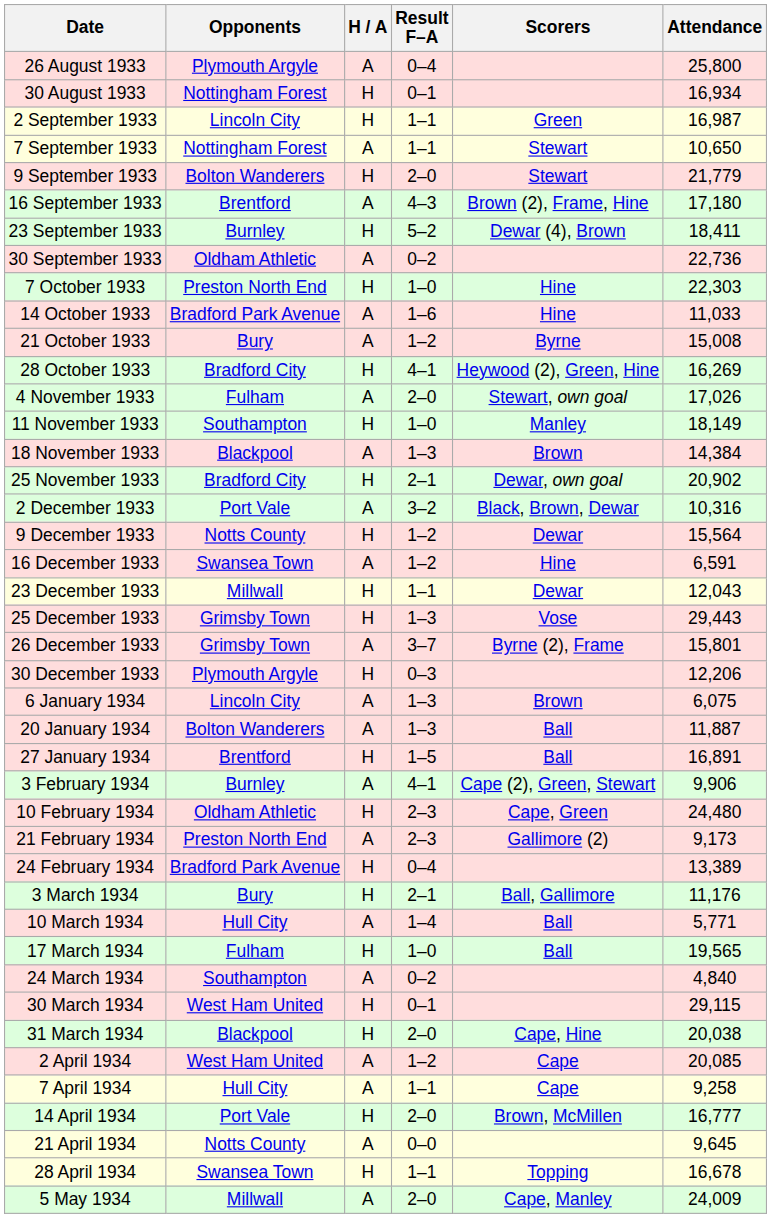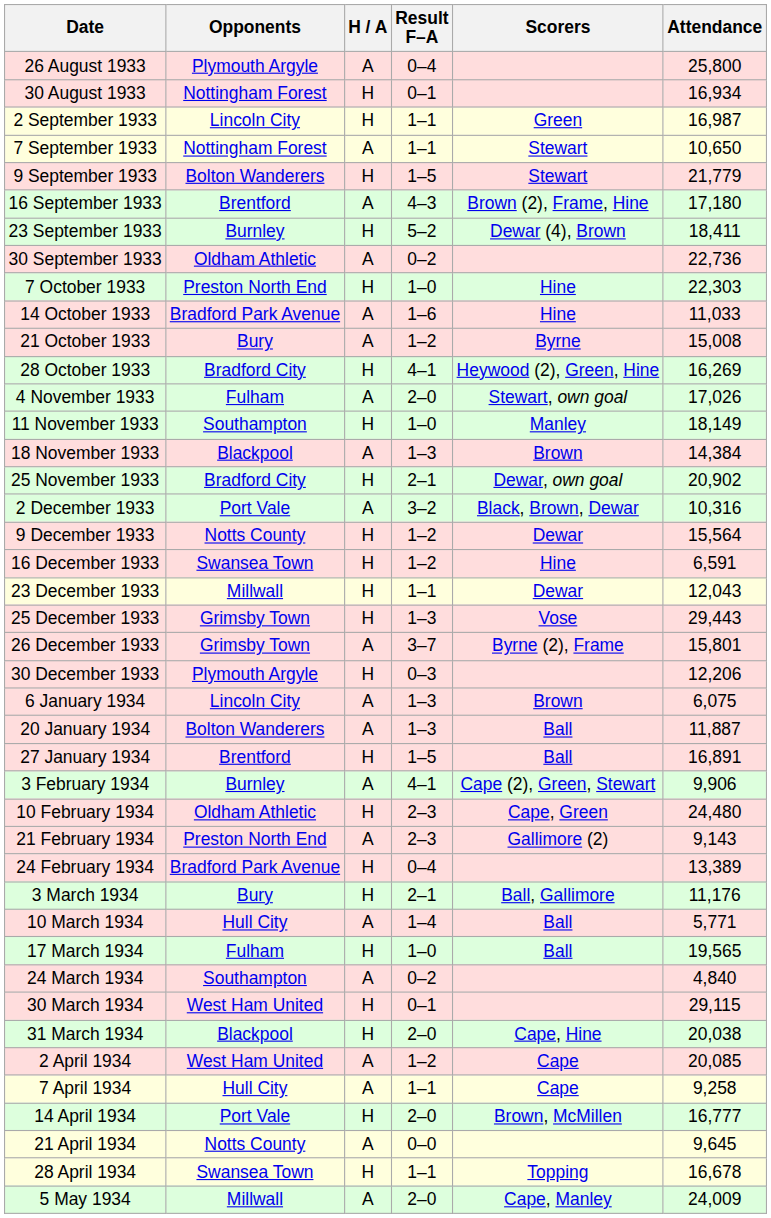 <table class="wikitable" style="text-align:center">
 <tr>
 <th>Date</th>
 <th>Opponents</th>
 <th>H / A</th>
 <th>Result<br>F–A</th>
 <th>Scorers</th>
 <th>Attendance</th>
 </tr>
 <tr bgcolor="#ffdddd">
 <td>26 August 1933</td>
 <td><a href='#'>Plymouth Argyle</a></td>
 <td>A</td>
 <td>0–4</td>
 <td></td>
 <td>25,800</td>
 </tr>
 <tr bgcolor="#ffdddd">
 <td>30 August 1933</td>
 <td><a href='#'>Nottingham Forest</a></td>
 <td>H</td>
 <td>0–1</td>
 <td></td>
 <td>16,934</td>
 </tr>
 <tr bgcolor="#ffffdd">
 <td>2 September 1933</td>
 <td><a href='#'>Lincoln City</a></td>
 <td>H</td>
 <td>1–1</td>
 <td><a href='#'>Green</a></td>
 <td>16,987</td>
 </tr>
 <tr bgcolor="#ffffdd">
 <td>7 September 1933</td>
 <td><a href='#'>Nottingham Forest</a></td>
 <td>A</td>
 <td>1–1</td>
 <td><a href='#'>Stewart</a></td>
 <td>10,650</td>
 </tr>
 <tr bgcolor="#ffdddd">
 <td>9 September 1933</td>
 <td><a href='#'>Bolton Wanderers</a></td>
 <td>H</td>
-<td>2–0</td>
+<td>1–5</td>
 <td><a href='#'>Stewart</a></td>
 <td>21,779</td>
 </tr>
 <tr bgcolor="#ddffdd">
 <td>16 September 1933</td>
 <td><a href='#'>Brentford</a></td>
 <td>A</td>
 <td>4–3</td>
 <td><a href='#'>Brown</a> (2), <a href='#'>Frame</a>, <a href='#'>Hine</a></td>
 <td>17,180</td>
 </tr>
 <tr bgcolor="#ddffdd">
 <td>23 September 1933</td>
 <td><a href='#'>Burnley</a></td>
 <td>H</td>
 <td>5–2</td>
 <td><a href='#'>Dewar</a> (4), <a href='#'>Brown</a></td>
 <td>18,411</td>
 </tr>
 <tr bgcolor="#ffdddd">
 <td>30 September 1933</td>
 <td><a href='#'>Oldham Athletic</a></td>
 <td>A</td>
 <td>0–2</td>
 <td></td>
 <td>22,736</td>
 </tr>
 <tr bgcolor="#ddffdd">
 <td>7 October 1933</td>
 <td><a href='#'>Preston North End</a></td>
 <td>H</td>
 <td>1–0</td>
 <td><a href='#'>Hine</a></td>
 <td>22,303</td>
 </tr>
 <tr bgcolor="#ffdddd">
 <td>14 October 1933</td>
 <td><a href='#'>Bradford Park Avenue</a></td>
 <td>A</td>
 <td>1–6</td>
 <td><a href='#'>Hine</a></td>
 <td>11,033</td>
 </tr>
 <tr bgcolor="#ffdddd">
 <td>21 October 1933</td>
 <td><a href='#'>Bury</a></td>
 <td>A</td>
 <td>1–2</td>
 <td><a href='#'>Byrne</a></td>
 <td>15,008</td>
 </tr>
 <tr bgcolor="#ddffdd">
 <td>28 October 1933</td>
 <td><a href='#'>Bradford City</a></td>
 <td>H</td>
 <td>4–1</td>
 <td><a href='#'>Heywood</a> (2), <a href='#'>Green</a>, <a href='#'>Hine</a></td>
 <td>16,269</td>
 </tr>
 <tr bgcolor="#ddffdd">
 <td>4 November 1933</td>
 <td><a href='#'>Fulham</a></td>
 <td>A</td>
 <td>2–0</td>
 <td><a href='#'>Stewart</a>, <em>own goal</em></td>
 <td>17,026</td>
 </tr>
 <tr bgcolor="#ddffdd">
 <td>11 November 1933</td>
 <td><a href='#'>Southampton</a></td>
 <td>H</td>
 <td>1–0</td>
 <td><a href='#'>Manley</a></td>
 <td>18,149</td>
 </tr>
 <tr bgcolor="#ffdddd">
 <td>18 November 1933</td>
 <td><a href='#'>Blackpool</a></td>
 <td>A</td>
 <td>1–3</td>
 <td><a href='#'>Brown</a></td>
 <td>14,384</td>
 </tr>
 <tr bgcolor="#ddffdd">
 <td>25 November 1933</td>
 <td><a href='#'>Bradford City</a></td>
 <td>H</td>
 <td>2–1</td>
 <td><a href='#'>Dewar</a>, <em>own goal</em></td>
 <td>20,902</td>
 </tr>
 <tr bgcolor="#ddffdd">
 <td>2 December 1933</td>
 <td><a href='#'>Port Vale</a></td>
 <td>A</td>
 <td>3–2</td>
 <td><a href='#'>Black</a>, <a href='#'>Brown</a>, <a href='#'>Dewar</a></td>
 <td>10,316</td>
 </tr>
 <tr bgcolor="#ffdddd">
 <td>9 December 1933</td>
 <td><a href='#'>Notts County</a></td>
 <td>H</td>
 <td>1–2</td>
 <td><a href='#'>Dewar</a></td>
 <td>15,564</td>
 </tr>
 <tr bgcolor="#ffdddd">
 <td>16 December 1933</td>
 <td><a href='#'>Swansea Town</a></td>
-<td>A</td>
+<td>H</td>
 <td>1–2</td>
 <td><a href='#'>Hine</a></td>
 <td>6,591</td>
 </tr>
 <tr bgcolor="#ffffdd">
 <td>23 December 1933</td>
 <td><a href='#'>Millwall</a></td>
 <td>H</td>
 <td>1–1</td>
 <td><a href='#'>Dewar</a></td>
 <td>12,043</td>
 </tr>
 <tr bgcolor="#ffdddd">
 <td>25 December 1933</td>
 <td><a href='#'>Grimsby Town</a></td>
 <td>H</td>
 <td>1–3</td>
 <td><a href='#'>Vose</a></td>
 <td>29,443</td>
 </tr>
 <tr bgcolor="#ffdddd">
 <td>26 December 1933</td>
 <td><a href='#'>Grimsby Town</a></td>
 <td>A</td>
 <td>3–7</td>
 <td><a href='#'>Byrne</a> (2), <a href='#'>Frame</a></td>
 <td>15,801</td>
 </tr>
 <tr bgcolor="#ffdddd">
 <td>30 December 1933</td>
 <td><a href='#'>Plymouth Argyle</a></td>
 <td>H</td>
 <td>0–3</td>
 <td></td>
 <td>12,206</td>
 </tr>
 <tr bgcolor="#ffdddd">
 <td>6 January 1934</td>
 <td><a href='#'>Lincoln City</a></td>
 <td>A</td>
 <td>1–3</td>
 <td><a href='#'>Brown</a></td>
 <td>6,075</td>
 </tr>
 <tr bgcolor="#ffdddd">
 <td>20 January 1934</td>
 <td><a href='#'>Bolton Wanderers</a></td>
 <td>A</td>
 <td>1–3</td>
 <td><a href='#'>Ball</a></td>
 <td>11,887</td>
 </tr>
 <tr bgcolor="#ffdddd">
 <td>27 January 1934</td>
 <td><a href='#'>Brentford</a></td>
 <td>H</td>
 <td>1–5</td>
 <td><a href='#'>Ball</a></td>
 <td>16,891</td>
 </tr>
 <tr bgcolor="#ddffdd">
 <td>3 February 1934</td>
 <td><a href='#'>Burnley</a></td>
 <td>A</td>
 <td>4–1</td>
 <td><a href='#'>Cape</a> (2), <a href='#'>Green</a>, <a href='#'>Stewart</a></td>
 <td>9,906</td>
 </tr>
 <tr bgcolor="#ffdddd">
 <td>10 February 1934</td>
 <td><a href='#'>Oldham Athletic</a></td>
 <td>H</td>
 <td>2–3</td>
 <td><a href='#'>Cape</a>, <a href='#'>Green</a></td>
 <td>24,480</td>
 </tr>
 <tr bgcolor="#ffdddd">
 <td>21 February 1934</td>
 <td><a href='#'>Preston North End</a></td>
 <td>A</td>
 <td>2–3</td>
 <td><a href='#'>Gallimore</a> (2)</td>
-<td>9,173</td>
+<td>9,143</td>
 </tr>
 <tr bgcolor="#ffdddd">
 <td>24 February 1934</td>
 <td><a href='#'>Bradford Park Avenue</a></td>
 <td>H</td>
 <td>0–4</td>
 <td></td>
 <td>13,389</td>
 </tr>
 <tr bgcolor="#ddffdd">
 <td>3 March 1934</td>
 <td><a href='#'>Bury</a></td>
 <td>H</td>
 <td>2–1</td>
 <td><a href='#'>Ball</a>, <a href='#'>Gallimore</a></td>
 <td>11,176</td>
 </tr>
 <tr bgcolor="#ffdddd">
 <td>10 March 1934</td>
 <td><a href='#'>Hull City</a></td>
 <td>A</td>
 <td>1–4</td>
 <td><a href='#'>Ball</a></td>
 <td>5,771</td>
 </tr>
 <tr bgcolor="#ddffdd">
 <td>17 March 1934</td>
 <td><a href='#'>Fulham</a></td>
 <td>H</td>
 <td>1–0</td>
 <td><a href='#'>Ball</a></td>
 <td>19,565</td>
 </tr>
 <tr bgcolor="#ffdddd">
 <td>24 March 1934</td>
 <td><a href='#'>Southampton</a></td>
 <td>A</td>
 <td>0–2</td>
 <td></td>
 <td>4,840</td>
 </tr>
 <tr bgcolor="#ffdddd">
 <td>30 March 1934</td>
 <td><a href='#'>West Ham United</a></td>
 <td>H</td>
 <td>0–1</td>
 <td></td>
 <td>29,115</td>
 </tr>
 <tr bgcolor="#ddffdd">
 <td>31 March 1934</td>
 <td><a href='#'>Blackpool</a></td>
 <td>H</td>
 <td>2–0</td>
 <td><a href='#'>Cape</a>, <a href='#'>Hine</a></td>
 <td>20,038</td>
 </tr>
 <tr bgcolor="#ffdddd">
 <td>2 April 1934</td>
 <td><a href='#'>West Ham United</a></td>
 <td>A</td>
 <td>1–2</td>
 <td><a href='#'>Cape</a></td>
 <td>20,085</td>
 </tr>
 <tr bgcolor="#ffffdd">
 <td>7 April 1934</td>
 <td><a href='#'>Hull City</a></td>
 <td>A</td>
 <td>1–1</td>
 <td><a href='#'>Cape</a></td>
 <td>9,258</td>
 </tr>
 <tr bgcolor="#ddffdd">
 <td>14 April 1934</td>
 <td><a href='#'>Port Vale</a></td>
 <td>H</td>
 <td>2–0</td>
 <td><a href='#'>Brown</a>, <a href='#'>McMillen</a></td>
 <td>16,777</td>
 </tr>
 <tr bgcolor="#ffffdd">
 <td>21 April 1934</td>
 <td><a href='#'>Notts County</a></td>
 <td>A</td>
 <td>0–0</td>
 <td></td>
 <td>9,645</td>
 </tr>
 <tr bgcolor="#ffffdd">
 <td>28 April 1934</td>
 <td><a href='#'>Swansea Town</a></td>
 <td>H</td>
 <td>1–1</td>
 <td><a href='#'>Topping</a></td>
 <td>16,678</td>
 </tr>
 <tr bgcolor="#ddffdd">
 <td>5 May 1934</td>
 <td><a href='#'>Millwall</a></td>
 <td>A</td>
 <td>2–0</td>
 <td><a href='#'>Cape</a>, <a href='#'>Manley</a></td>
 <td>24,009</td>
 </tr>
 </table>
